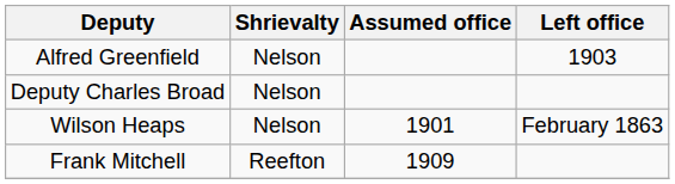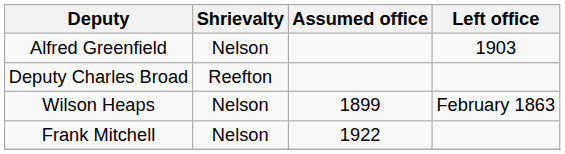 <table class="wikitable plainrowheaders" style="text-align:center;">
 <tr>
 <th>Deputy</th>
 <th>Shrievalty</th>
 <th>Assumed office</th>
 <th>Left office</th>
 </tr>
 <tr>
 <td>Alfred Greenfield</td>
 <td>Nelson</td>
 <td></td>
 <td>1903</td>
 </tr>
 <tr>
 <td>Deputy Charles Broad</td>
-<td>Nelson</td>
+<td>Reefton</td>
 <td></td>
 <td></td>
 </tr>
 <tr>
 <td>Wilson Heaps</td>
 <td>Nelson</td>
-<td>1901</td>
+<td>1899</td>
 <td>February 1863</td>
 </tr>
 <tr>
 <td>Frank Mitchell</td>
-<td>Reefton</td>
-<td>1909</td>
+<td>Nelson</td>
+<td>1922</td>
 <td></td>
 </tr>
 <tr>
 </tr>
 </table>
